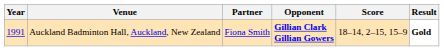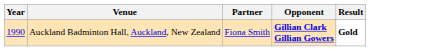 <table class="sortable wikitable" style="font-size: 90%;">
 <tr>
 <th>Year</th>
 <th>Venue</th>
 <th>Partner</th>
 <th>Opponent</th>
-<th>Score</th>
 <th>Result</th>
 </tr>
 <tr style="background:#FFE4B5">
-<td align="center"><a href='#'>1991</a></td>
+<td align="center"><a href='#'>1990</a></td>
 <td align="left">Auckland Badminton Hall, <a href='#'>Auckland</a>, New Zealand</td>
 <td align="left"> <a href='#'>Fiona Smith</a></td>
 <td align="left"><strong> <a href='#'>Gillian Clark</a><br> <a href='#'>Gillian Gowers</a></strong></td>
-<td align="left">18–14, 2–15, 15–9</td>
 <td style="text-align:left; background: white"> <strong>Gold</strong></td>
 </tr>
 </table>
